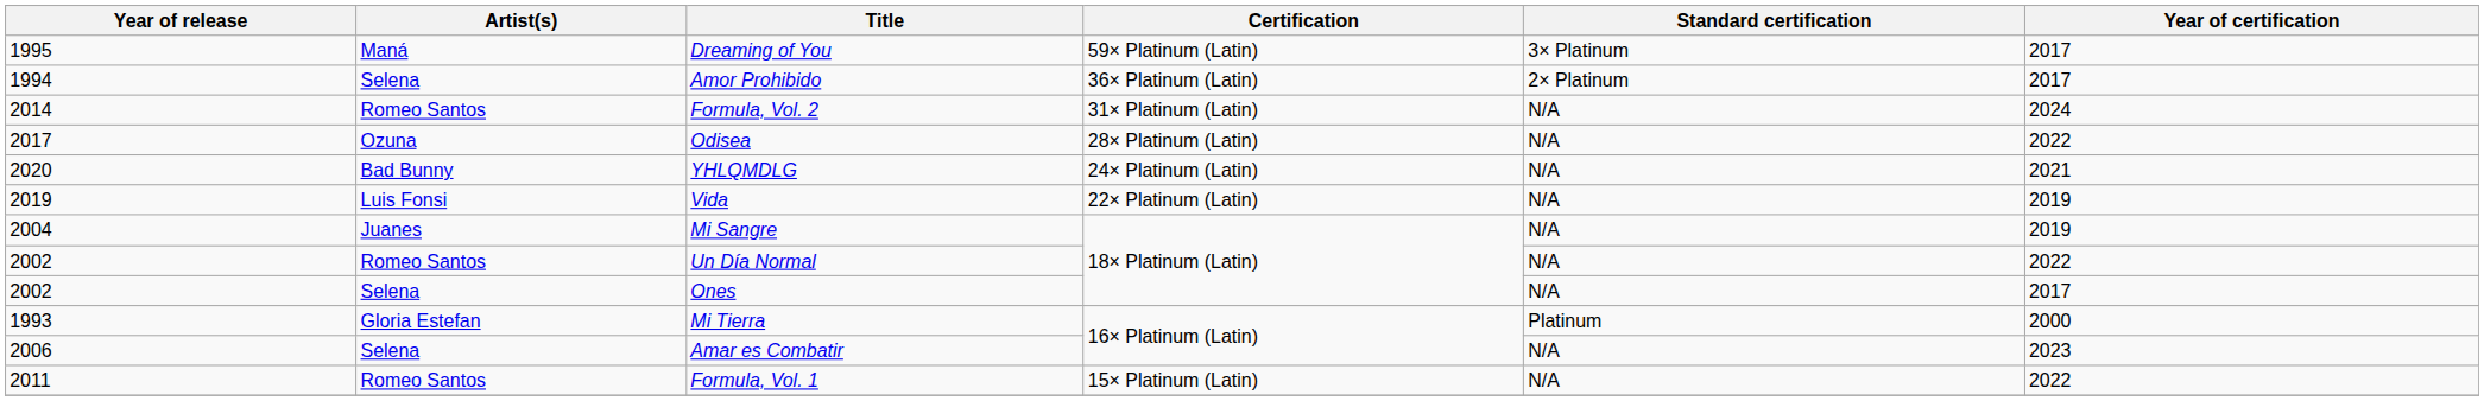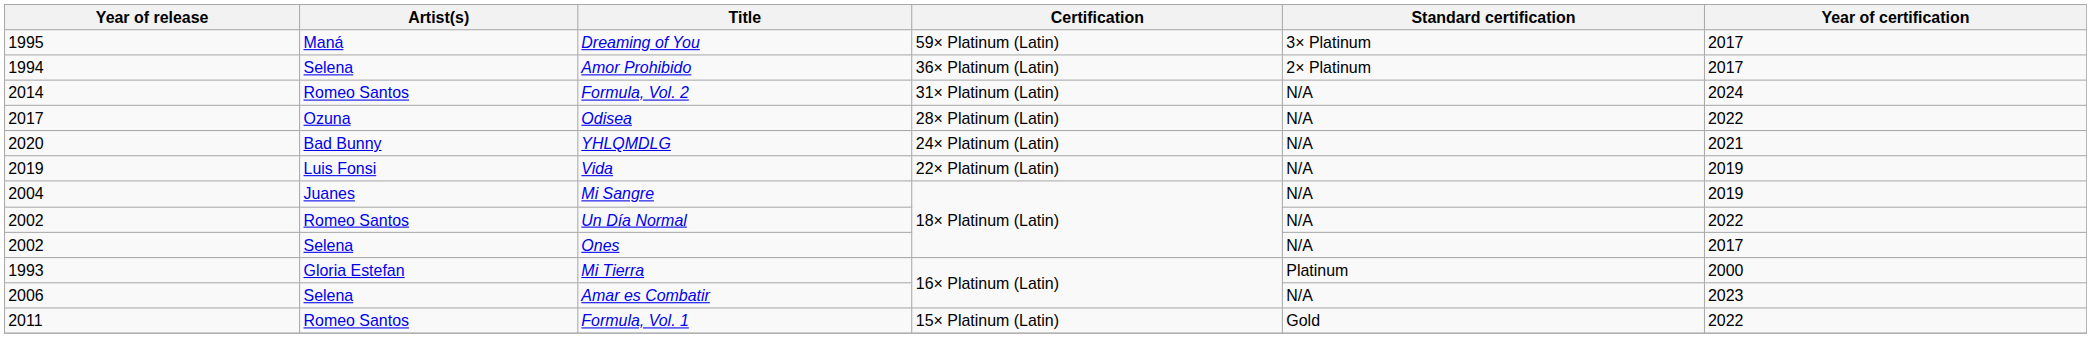 <table class="wikitable sortable"  style="width:100%; font-size:0.95em;">
 <tr>
 <th>Year of release</th>
 <th>Artist(s)</th>
 <th>Title</th>
 <th>Certification</th>
 <th>Standard certification</th>
 <th>Year of certification</th>
 </tr>
 <tr>
 <td>1995</td>
 <td><a href='#'>Maná</a></td>
 <td><em><a href='#'>Dreaming of You</a></em></td>
 <td>59× Platinum (Latin)</td>
 <td>3× Platinum</td>
 <td>2017</td>
 </tr>
 <tr>
 <td>1994</td>
 <td><a href='#'>Selena</a></td>
 <td><em><a href='#'>Amor Prohibido</a></em></td>
 <td>36× Platinum (Latin)</td>
 <td>2× Platinum</td>
 <td>2017</td>
 </tr>
 <tr>
 <td>2014</td>
 <td><a href='#'>Romeo Santos</a></td>
 <td><em><a href='#'>Formula, Vol. 2</a></em></td>
 <td>31× Platinum (Latin)</td>
 <td>N/A</td>
 <td>2024</td>
 </tr>
 <tr>
 <td>2017</td>
 <td><a href='#'>Ozuna</a></td>
 <td><em><a href='#'>Odisea</a></em></td>
 <td>28× Platinum (Latin)</td>
 <td>N/A</td>
 <td>2022</td>
 </tr>
 <tr>
 <td>2020</td>
 <td><a href='#'>Bad Bunny</a></td>
 <td><em><a href='#'>YHLQMDLG</a></em></td>
 <td>24× Platinum (Latin)</td>
 <td>N/A</td>
 <td>2021</td>
 </tr>
 <tr>
 <td>2019</td>
 <td><a href='#'>Luis Fonsi</a></td>
 <td><em><a href='#'>Vida</a></em></td>
 <td>22× Platinum (Latin)</td>
 <td>N/A</td>
 <td>2019</td>
 </tr>
 <tr>
 <td>2004</td>
 <td><a href='#'>Juanes</a></td>
 <td><em><a href='#'>Mi Sangre</a></em></td>
 <td rowspan="3">18× Platinum (Latin)</td>
 <td>N/A</td>
 <td>2019</td>
 </tr>
 <tr>
 <td>2002</td>
 <td><a href='#'>Romeo Santos</a></td>
 <td><em><a href='#'>Un Día Normal</a></em></td>
 <td>N/A</td>
 <td>2022</td>
 </tr>
 <tr>
 <td>2002</td>
 <td><a href='#'>Selena</a></td>
 <td><em><a href='#'>Ones</a></em></td>
 <td>N/A</td>
 <td>2017</td>
 </tr>
 <tr>
 <td>1993</td>
 <td><a href='#'>Gloria Estefan</a></td>
 <td><em><a href='#'>Mi Tierra</a></em></td>
 <td rowspan="2">16× Platinum (Latin)</td>
 <td>Platinum</td>
 <td>2000</td>
 </tr>
 <tr>
 <td>2006</td>
 <td><a href='#'>Selena</a></td>
 <td><em><a href='#'>Amar es Combatir</a></em></td>
 <td>N/A</td>
 <td>2023</td>
 </tr>
 <tr>
 <td>2011</td>
 <td><a href='#'>Romeo Santos</a></td>
 <td><em><a href='#'>Formula, Vol. 1</a></em></td>
 <td>15× Platinum (Latin)</td>
-<td>N/A</td>
+<td>Gold</td>
 <td>2022</td>
 </tr>
 <tr>
 </tr>
 </table>
